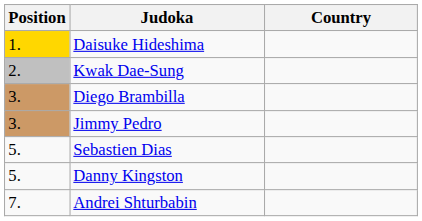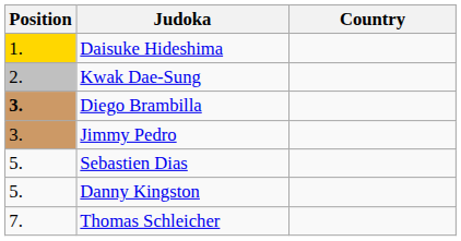 <table class=wikitable>
 <tr>
 <th>Position</th>
 <th width=180>Judoka</th>
 <th width=140>Country</th>
 </tr>
 <tr>
 <td bgcolor=gold>1.</td>
 <td><a href='#'>Daisuke Hideshima</a></td>
 <td></td>
 </tr>
 <tr>
 <td bgcolor=silver>2.</td>
 <td><a href='#'>Kwak Dae-Sung</a></td>
 <td></td>
 </tr>
 <tr>
-<td bgcolor=CC9966>3.</td>
+<td bgcolor=CC9966><strong>3.</strong></td>
 <td><a href='#'>Diego Brambilla</a></td>
 <td></td>
 </tr>
 <tr>
 <td bgcolor=CC9966>3.</td>
 <td><a href='#'>Jimmy Pedro</a></td>
 <td></td>
 </tr>
 <tr>
 <td>5.</td>
 <td><a href='#'>Sebastien Dias</a></td>
 <td></td>
 </tr>
 <tr>
 <td>5.</td>
 <td><a href='#'>Danny Kingston</a></td>
 <td></td>
 </tr>
 <tr>
 <td>7.</td>
-<td><a href='#'>Andrei Shturbabin</a></td>
+<td><a href='#'>Thomas Schleicher</a></td>
 <td></td>
 </tr>
 </table>
